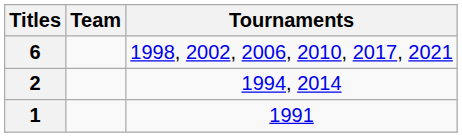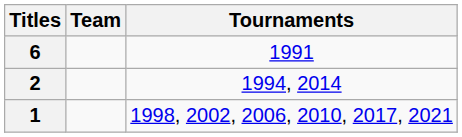 <table class="wikitable">
 <tr>
 <th>Titles</th>
 <th>Team</th>
 <th>Tournaments</th>
 </tr>
 <tr>
 <th>6</th>
 <td></td>
-<td align=center><a href='#'>1998</a>, <a href='#'>2002</a>, <a href='#'>2006</a>, <a href='#'>2010</a>, <a href='#'>2017</a>, <a href='#'>2021</a></td>
+<td align=center><a href='#'>1991</a></td>
 </tr>
 <tr>
 <th>2</th>
 <td></td>
 <td align=center><a href='#'>1994</a>, <a href='#'>2014</a></td>
 </tr>
 <tr>
 <th>1</th>
 <td></td>
-<td align=center><a href='#'>1991</a></td>
+<td align=center><a href='#'>1998</a>, <a href='#'>2002</a>, <a href='#'>2006</a>, <a href='#'>2010</a>, <a href='#'>2017</a>, <a href='#'>2021</a></td>
 </tr>
 </table>
